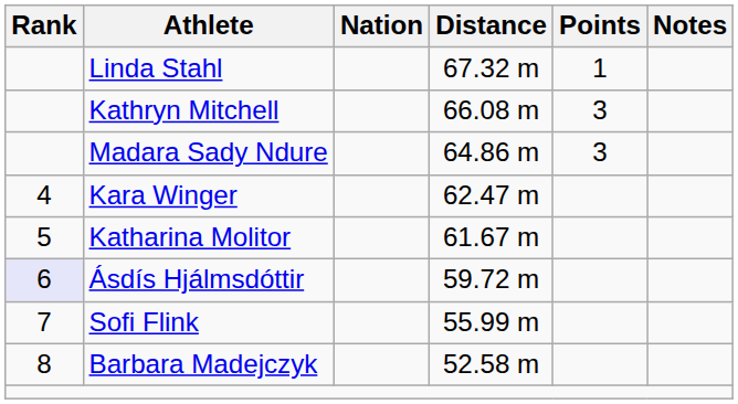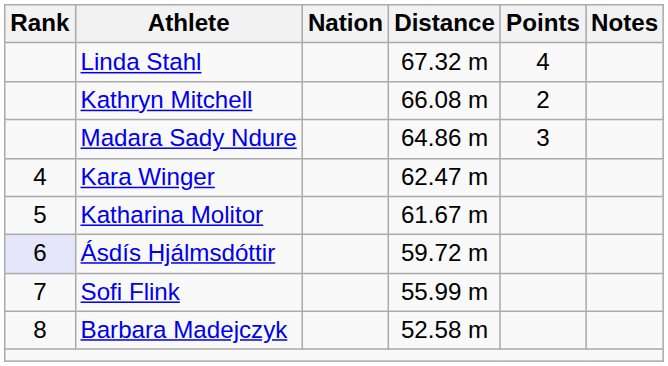 <table class="wikitable mw-datatable sortable" style="text-align:center;">
 <tr>
 <th>Rank</th>
 <th>Athlete</th>
 <th>Nation</th>
 <th>Distance</th>
 <th>Points</th>
 <th>Notes</th>
 </tr>
 <tr>
 <td></td>
 <td align=left><a href='#'>Linda Stahl</a></td>
 <td align=left></td>
 <td>67.32 m</td>
-<td>1</td>
+<td>4</td>
 <td></td>
 </tr>
 <tr>
 <td></td>
 <td align=left><a href='#'>Kathryn Mitchell</a></td>
 <td align=left></td>
 <td>66.08 m</td>
-<td>3</td>
+<td>2</td>
 <td></td>
 </tr>
 <tr>
 <td></td>
 <td align=left><a href='#'>Madara Sady Ndure</a></td>
 <td align=left></td>
 <td>64.86 m</td>
 <td>3</td>
 <td><strong></strong></td>
 </tr>
 <tr>
 <td>4</td>
 <td align=left><a href='#'>Kara Winger</a></td>
 <td align=left></td>
 <td>62.47 m</td>
 <td></td>
 <td></td>
 </tr>
 <tr>
 <td>5</td>
 <td align=left><a href='#'>Katharina Molitor</a></td>
 <td align=left></td>
 <td>61.67 m</td>
 <td></td>
 <td></td>
 </tr>
 <tr>
 <td style="background: lavender;">6</td>
 <td align=left><a href='#'>Ásdís Hjálmsdóttir</a></td>
 <td align=left></td>
 <td>59.72 m</td>
 <td></td>
 <td></td>
 </tr>
 <tr>
 <td>7</td>
 <td align=left><a href='#'>Sofi Flink</a></td>
 <td align=left></td>
 <td>55.99 m</td>
 <td></td>
 <td></td>
 </tr>
 <tr>
 <td>8</td>
 <td align=left><a href='#'>Barbara Madejczyk</a></td>
 <td align=left></td>
 <td>52.58 m</td>
 <td></td>
 <td></td>
 </tr>
 <tr class="sortbottom">
 <td colspan=6></td>
 </tr>
 </table>
